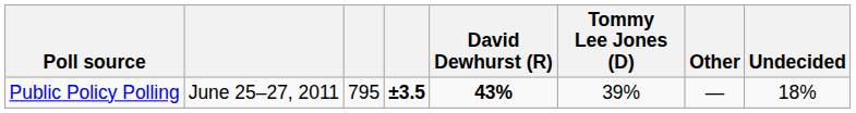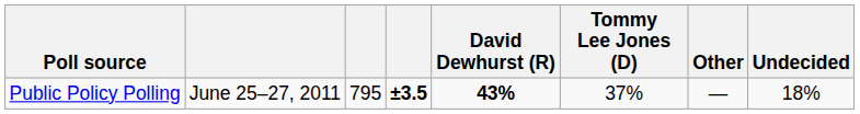 <table class="wikitable" style="text-align:center">
 <tr valign=bottom>
 <th>Poll source</th>
 <th></th>
 <th></th>
 <th></th>
 <th style="width:100px;">David<br>Dewhurst (R)</th>
 <th style="width:100px;">Tommy<br>Lee Jones (D)</th>
 <th>Other</th>
 <th>Undecided</th>
 </tr>
 <tr>
 <td align=left><a href='#'>Public Policy Polling</a></td>
 <td>June 25–27, 2011</td>
 <td>795</td>
 <td><strong>±3.5</strong></td>
 <td><strong>43%</strong></td>
-<td>39%</td>
+<td>37%</td>
 <td>—</td>
 <td>18%</td>
 </tr>
 </table>
